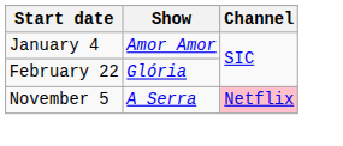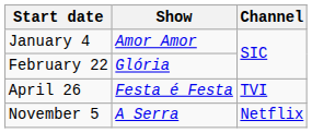 <table class="wikitable">
 <tr>
 <th>Start date</th>
 <th>Show</th>
 <th>Channel</th>
 </tr>
 <tr>
 <td>January 4</td>
 <td><em><a href='#'>Amor Amor</a></em></td>
 <td rowspan="2"><a href='#'>SIC</a></td>
 </tr>
 <tr>
 <td>February 22</td>
 <td><em><a href='#'>Glória</a></em></td>
 </tr>
 <tr>
+<td>April 26</td>
+<td><em><a href='#'>Festa é Festa</a></em></td>
+<td><a href='#'>TVI</a></td>
+</tr>
+<tr>
 <td>November 5</td>
 <td><em><a href='#'>A Serra</a></em></td>
-<td style="background: pink;"><a href='#'>Netflix</a></td>
+<td><a href='#'>Netflix</a></td>
 </tr>
 </table>
